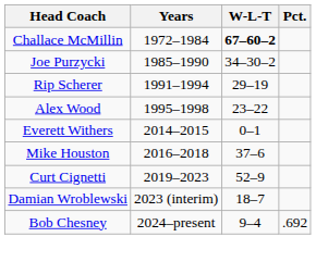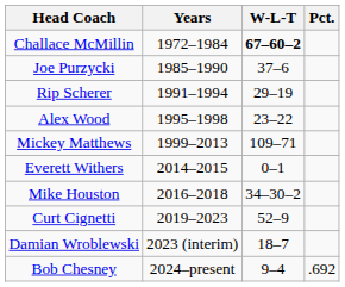 <table class="wikitable" style="text-align:center">
 <tr>
 <th>Head Coach</th>
 <th>Years</th>
 <th>W-L-T</th>
 <th>Pct.</th>
 </tr>
 <tr>
 <td><a href='#'>Challace McMillin</a></td>
 <td>1972–1984</td>
 <td><strong>67–60–2</strong></td>
 <td></td>
 </tr>
 <tr>
 <td><a href='#'>Joe Purzycki</a></td>
 <td>1985–1990</td>
-<td>34–30–2</td>
+<td>37–6</td>
 <td></td>
 </tr>
 <tr>
 <td><a href='#'>Rip Scherer</a></td>
 <td>1991–1994</td>
 <td>29–19</td>
 <td></td>
 </tr>
 <tr>
 <td><a href='#'>Alex Wood</a></td>
 <td>1995–1998</td>
 <td>23–22</td>
 <td></td>
 </tr>
 <tr>
+<td><a href='#'>Mickey Matthews</a></td>
+<td>1999–2013</td>
+<td>109–71</td>
+<td></td>
+</tr>
+<tr>
 <td><a href='#'>Everett Withers</a></td>
 <td>2014–2015</td>
 <td>0–1</td>
 <td></td>
 </tr>
 <tr>
 <td><a href='#'>Mike Houston</a></td>
 <td>2016–2018</td>
-<td>37–6</td>
+<td>34–30–2</td>
 <td></td>
 </tr>
 <tr>
 <td><a href='#'>Curt Cignetti</a></td>
 <td>2019–2023</td>
 <td>52–9</td>
 <td></td>
 </tr>
 <tr>
 <td><a href='#'>Damian Wroblewski</a></td>
 <td>2023 (interim)</td>
 <td>18–7</td>
 <td></td>
 </tr>
 <tr>
 <td><a href='#'>Bob Chesney</a></td>
 <td>2024–present</td>
 <td>9–4</td>
 <td>.692</td>
 </tr>
 </table>
